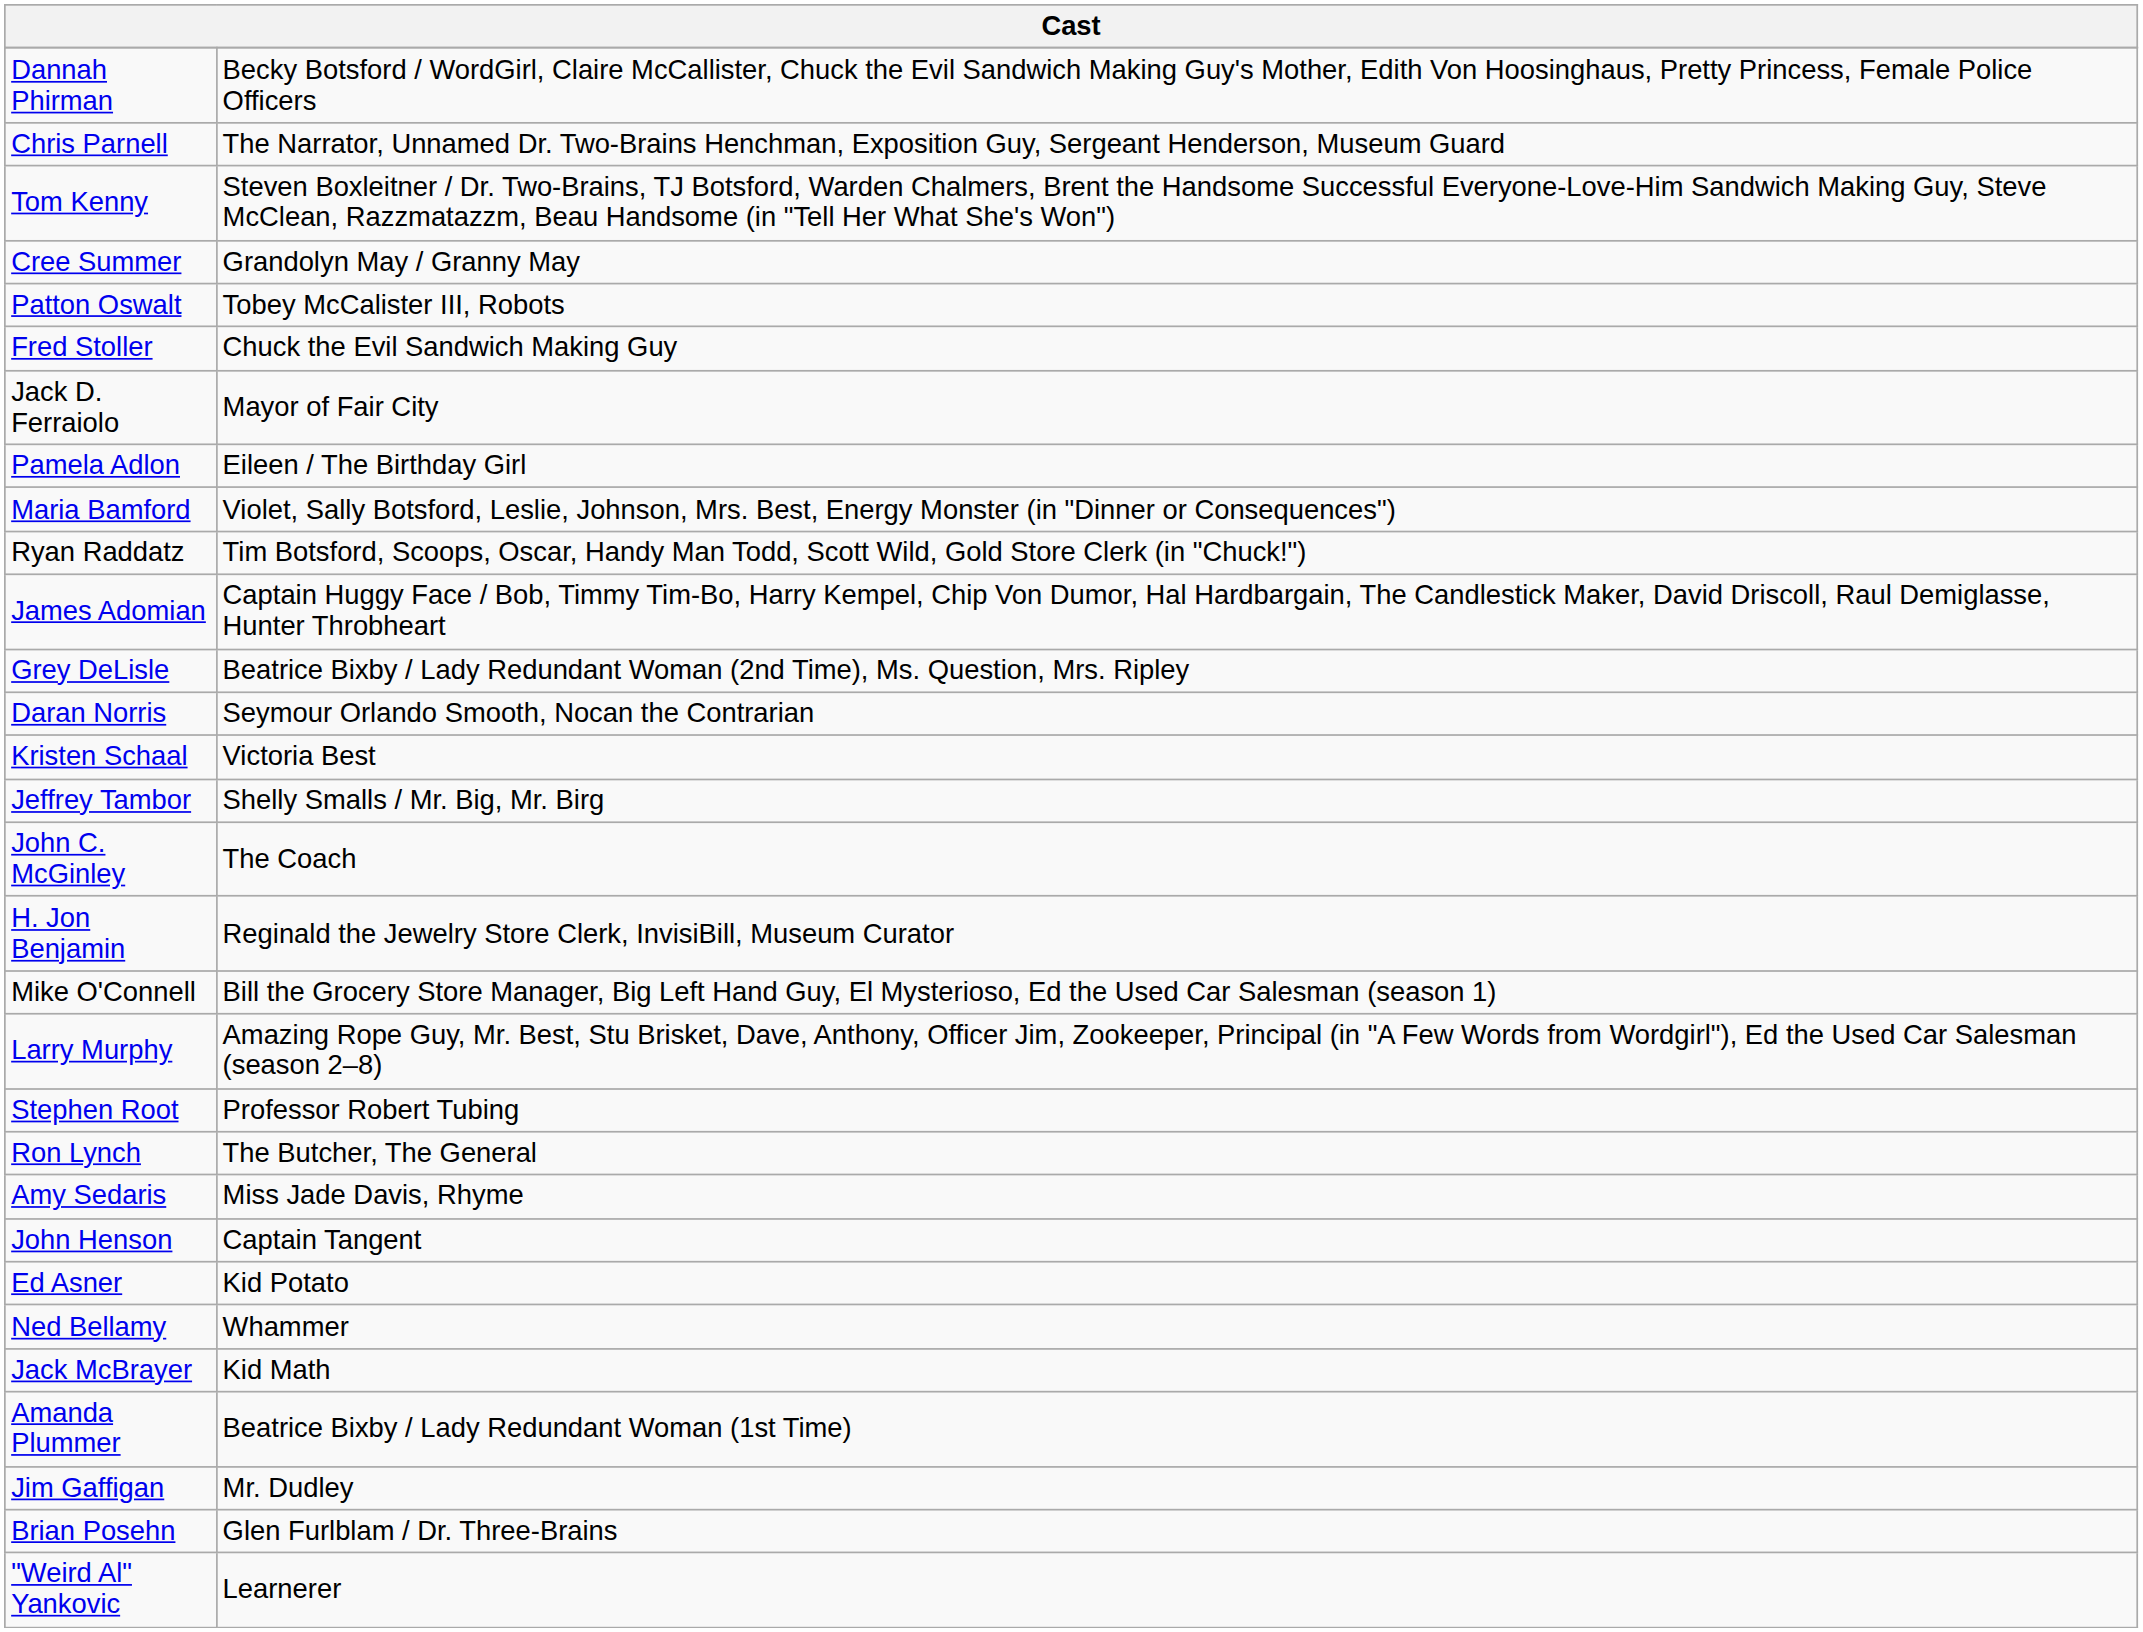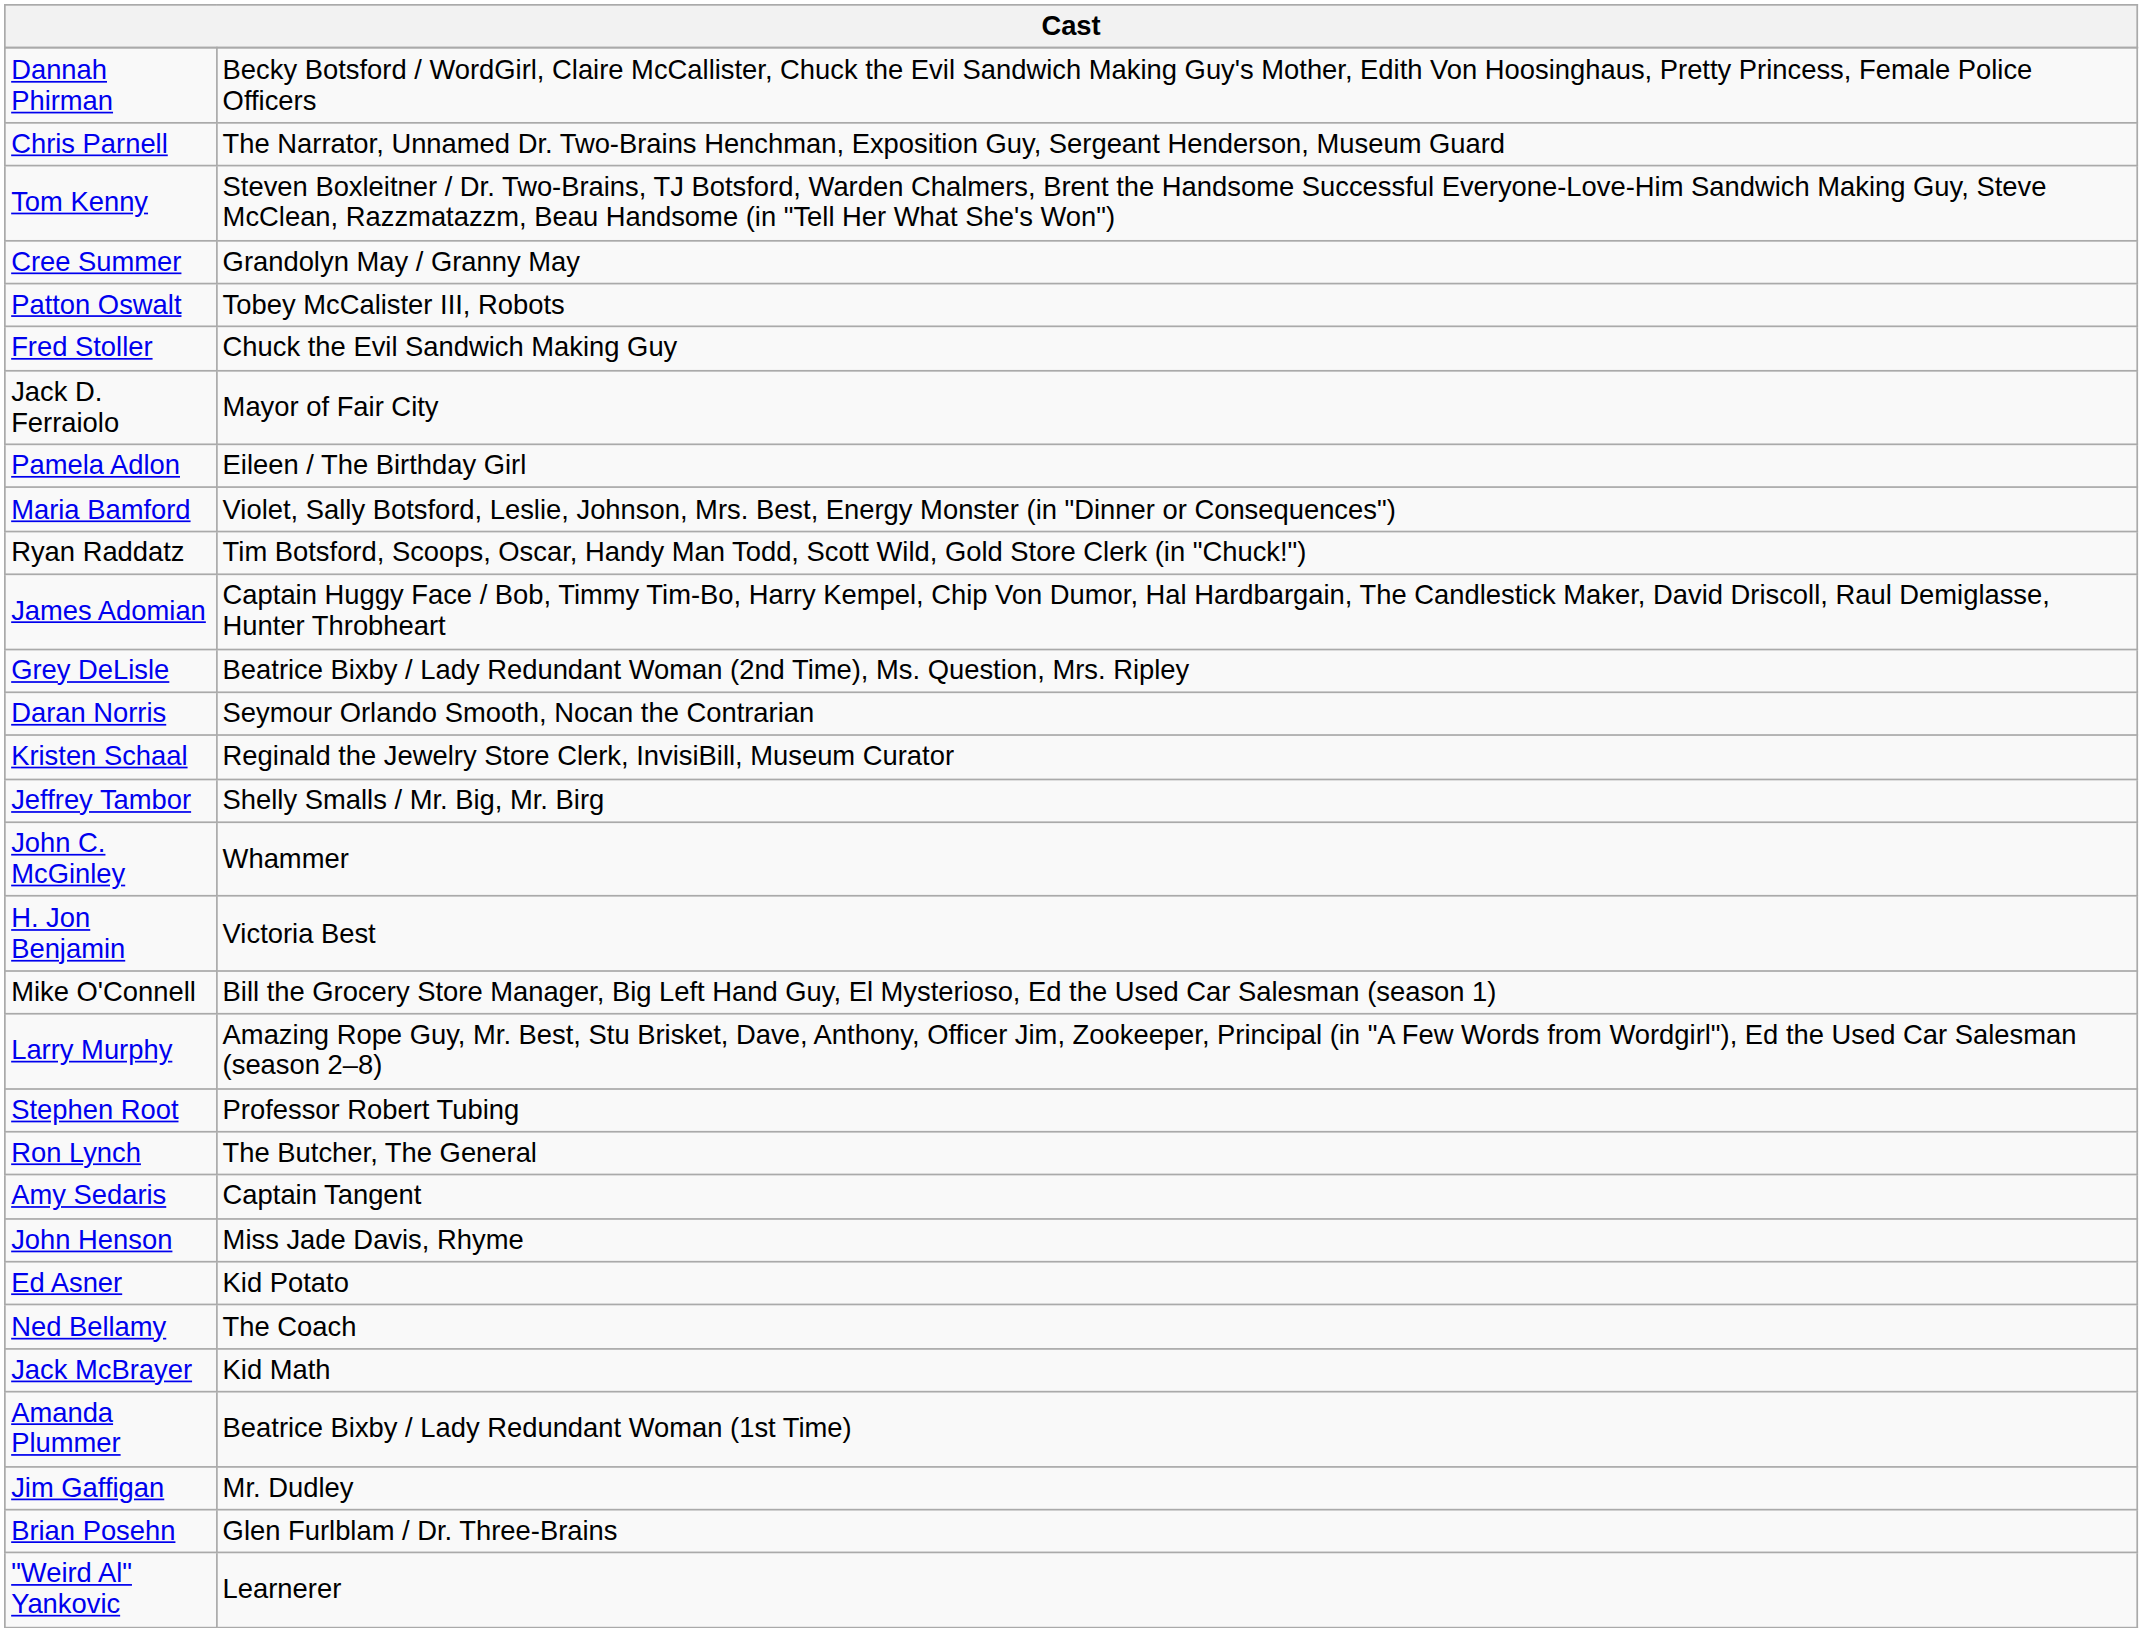 <table class="wikitable">
 <tr>
 <th colspan="9">Cast</th>
 </tr>
 <tr>
 </tr>
 <tr Voice Actor || Character(s)>
 </tr>
 <tr>
 <td><a href='#'>Dannah Phirman</a></td>
 <td>Becky Botsford / WordGirl, Claire McCallister, Chuck the Evil Sandwich Making Guy's Mother, Edith Von Hoosinghaus, Pretty Princess, Female Police Officers</td>
 </tr>
 <tr>
 <td><a href='#'>Chris Parnell</a></td>
 <td>The Narrator, Unnamed Dr. Two-Brains Henchman, Exposition Guy, Sergeant Henderson, Museum Guard</td>
 </tr>
 <tr>
 <td><a href='#'>Tom Kenny</a></td>
 <td>Steven Boxleitner / Dr. Two-Brains, TJ Botsford, Warden Chalmers, Brent the Handsome Successful Everyone-Love-Him Sandwich Making Guy, Steve McClean, Razzmatazzm, Beau Handsome (in "Tell Her What She's Won")</td>
 </tr>
 <tr>
 <td><a href='#'>Cree Summer</a></td>
 <td>Grandolyn May / Granny May</td>
 </tr>
 <tr>
 <td><a href='#'>Patton Oswalt</a></td>
 <td>Tobey McCalister III, Robots</td>
 </tr>
 <tr>
 <td><a href='#'>Fred Stoller</a></td>
 <td>Chuck the Evil Sandwich Making Guy</td>
 </tr>
 <tr>
 <td>Jack D. Ferraiolo</td>
 <td>Mayor of Fair City</td>
 </tr>
 <tr>
 <td><a href='#'>Pamela Adlon</a></td>
 <td>Eileen / The Birthday Girl</td>
 </tr>
 <tr>
 <td><a href='#'>Maria Bamford</a></td>
 <td>Violet, Sally Botsford, Leslie, Johnson, Mrs. Best, Energy Monster (in "Dinner or Consequences")</td>
 </tr>
 <tr>
 <td>Ryan Raddatz</td>
 <td>Tim Botsford, Scoops, Oscar, Handy Man Todd, Scott Wild, Gold Store Clerk (in "Chuck!")</td>
 </tr>
 <tr>
 <td><a href='#'>James Adomian</a></td>
 <td>Captain Huggy Face / Bob, Timmy Tim-Bo, Harry Kempel, Chip Von Dumor, Hal Hardbargain, The Candlestick Maker, David Driscoll, Raul Demiglasse, Hunter Throbheart</td>
 </tr>
 <tr>
 <td><a href='#'>Grey DeLisle</a></td>
 <td>Beatrice Bixby / Lady Redundant Woman (2nd Time), Ms. Question, Mrs. Ripley</td>
 </tr>
 <tr>
 <td><a href='#'>Daran Norris</a></td>
 <td>Seymour Orlando Smooth, Nocan the Contrarian</td>
 </tr>
 <tr>
 <td><a href='#'>Kristen Schaal</a></td>
-<td>Victoria Best</td>
+<td>Reginald the Jewelry Store Clerk, InvisiBill, Museum Curator</td>
 </tr>
 <tr>
 <td><a href='#'>Jeffrey Tambor</a></td>
 <td>Shelly Smalls / Mr. Big, Mr. Birg</td>
 </tr>
 <tr>
 <td><a href='#'>John C. McGinley</a></td>
-<td>The Coach</td>
+<td>Whammer</td>
 </tr>
 <tr>
 <td><a href='#'>H. Jon Benjamin</a></td>
-<td>Reginald the Jewelry Store Clerk, InvisiBill, Museum Curator</td>
+<td>Victoria Best</td>
 </tr>
 <tr>
 <td>Mike O'Connell</td>
 <td>Bill the Grocery Store Manager, Big Left Hand Guy, El Mysterioso, Ed the Used Car Salesman (season 1)</td>
 </tr>
 <tr>
 <td><a href='#'>Larry Murphy</a></td>
 <td>Amazing Rope Guy, Mr. Best, Stu Brisket, Dave, Anthony, Officer Jim, Zookeeper, Principal (in "A Few Words from Wordgirl"), Ed the Used Car Salesman (season 2–8)</td>
 </tr>
 <tr>
 <td><a href='#'>Stephen Root</a></td>
 <td>Professor Robert Tubing</td>
 </tr>
 <tr>
 <td><a href='#'>Ron Lynch</a></td>
 <td>The Butcher, The General</td>
 </tr>
 <tr>
 <td><a href='#'>Amy Sedaris</a></td>
-<td>Miss Jade Davis, Rhyme</td>
+<td>Captain Tangent</td>
 </tr>
 <tr>
 <td><a href='#'>John Henson</a></td>
-<td>Captain Tangent</td>
+<td>Miss Jade Davis, Rhyme</td>
 </tr>
 <tr>
 <td><a href='#'>Ed Asner</a></td>
 <td>Kid Potato</td>
 </tr>
 <tr>
 <td><a href='#'>Ned Bellamy</a></td>
-<td>Whammer</td>
+<td>The Coach</td>
 </tr>
 <tr>
 <td><a href='#'>Jack McBrayer</a></td>
 <td>Kid Math</td>
 </tr>
 <tr>
 <td><a href='#'>Amanda Plummer</a></td>
 <td>Beatrice Bixby / Lady Redundant Woman (1st Time)</td>
 </tr>
 <tr>
 <td><a href='#'>Jim Gaffigan</a></td>
 <td>Mr. Dudley</td>
 </tr>
 <tr>
 <td><a href='#'>Brian Posehn</a></td>
 <td>Glen Furlblam / Dr. Three-Brains</td>
 </tr>
 <tr>
 <td><a href='#'>"Weird Al" Yankovic</a></td>
 <td>Learnerer</td>
 </tr>
 </table>
